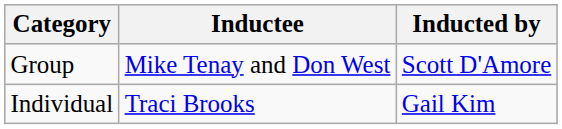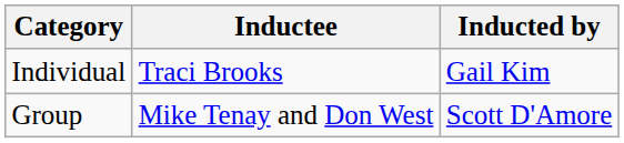 <table class="wikitable">
 <tr>
 <th>Category</th>
 <th>Inductee</th>
 <th>Inducted by</th>
 </tr>
 <tr>
+<td>Individual</td>
+<td><a href='#'>Traci Brooks</a></td>
+<td><a href='#'>Gail Kim</a></td>
+</tr>
+<tr>
 <td>Group</td>
 <td><a href='#'>Mike Tenay</a> and <a href='#'>Don West</a></td>
 <td><a href='#'>Scott D'Amore</a></td>
 </tr>
-<tr>
-<td>Individual</td>
-<td><a href='#'>Traci Brooks</a></td>
-<td><a href='#'>Gail Kim</a></td>
-</tr>
 </table>
